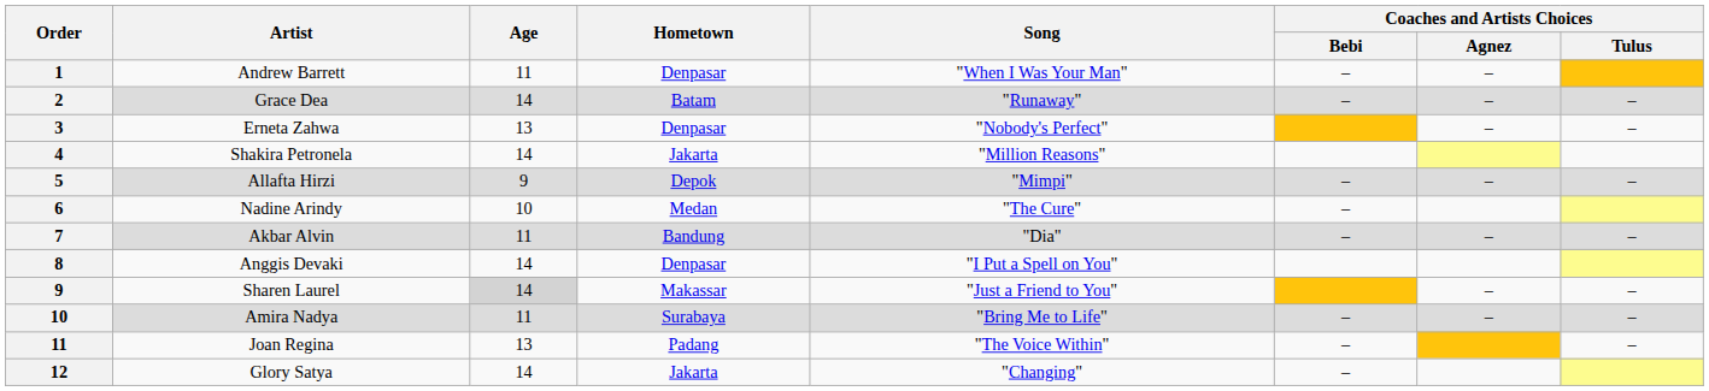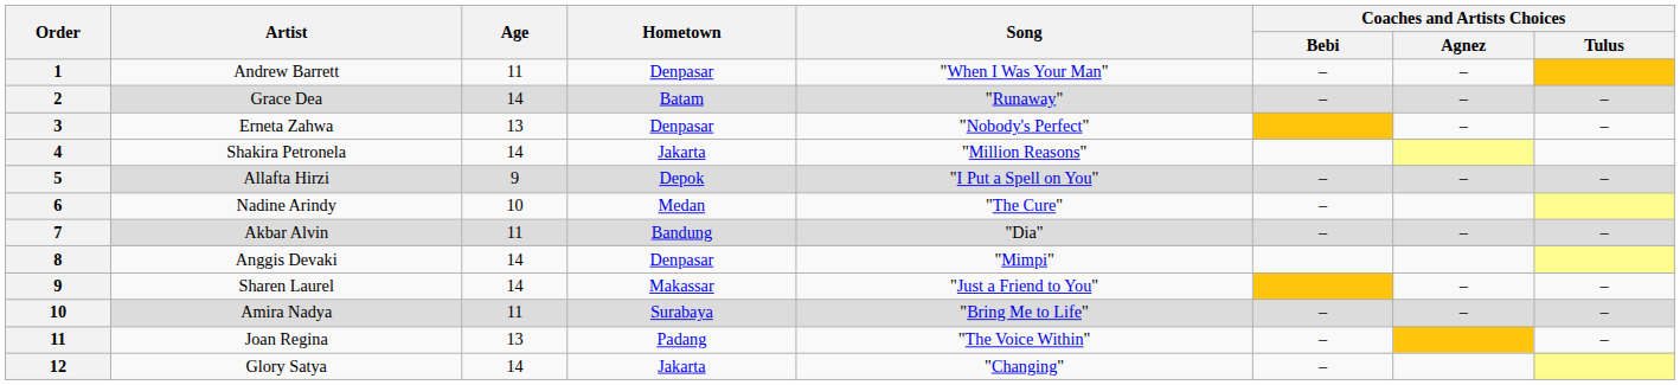 <table class="wikitable" style="text-align:center; width:100%;">
 <tr>
 <th rowspan="2" scope="col" style="width:06%;">Order</th>
 <th rowspan="2" scope="col" style="width:20%;">Artist</th>
 <th rowspan="2" scope="col" style="width:06%;">Age</th>
 <th rowspan="2" scope="col" style="width:13%;">Hometown</th>
 <th rowspan="2" scope="col" style="width:26%;">Song</th>
 <th colspan="3" scope="col" style="width:40%;">Coaches and Artists Choices</th>
 </tr>
 <tr>
 <th style="width:08%;">Bebi</th>
 <th style="width:08%;">Agnez</th>
 <th style="width:08%;">Tulus</th>
 </tr>
 <tr>
 <th>1</th>
 <td>Andrew Barrett</td>
 <td>11</td>
 <td><a href='#'>Denpasar</a></td>
 <td>"<a href='#'>When I Was Your Man</a>"</td>
 <td>–</td>
 <td>–</td>
 <td style="background:#ffc40c;"><strong></strong></td>
 </tr>
 <tr style="background:#dcdcdc;">
 <th>2</th>
 <td>Grace Dea</td>
 <td>14</td>
 <td><a href='#'>Batam</a></td>
 <td>"<a href='#'>Runaway</a>"</td>
 <td>–</td>
 <td>–</td>
 <td>–</td>
 </tr>
 <tr>
 <th>3</th>
 <td>Erneta Zahwa</td>
 <td>13</td>
 <td><a href='#'>Denpasar</a></td>
 <td>"<a href='#'>Nobody's Perfect</a>"</td>
 <td style="background:#ffc40c"><strong></strong></td>
 <td>–</td>
 <td>–</td>
 </tr>
 <tr>
 <th>4</th>
 <td>Shakira Petronela</td>
 <td>14</td>
 <td><a href='#'>Jakarta</a></td>
 <td>"<a href='#'>Million Reasons</a>"</td>
 <td><strong></strong></td>
 <td style="background:#fdfc8f"><strong></strong></td>
 <td><strong></strong></td>
 </tr>
 <tr style="background:#dcdcdc;">
 <th>5</th>
 <td>Allafta Hirzi</td>
 <td>9</td>
 <td><a href='#'>Depok</a></td>
-<td>"<a href='#'>Mimpi</a>"</td>
+<td>"<a href='#'>I Put a Spell on You</a>"</td>
 <td>–</td>
 <td>–</td>
 <td>–</td>
 </tr>
 <tr>
 <th>6</th>
 <td>Nadine Arindy</td>
 <td>10</td>
 <td><a href='#'>Medan</a></td>
 <td>"<a href='#'>The Cure</a>"</td>
 <td>–</td>
 <td><strong></strong></td>
 <td style="background:#fdfc8f;"><strong></strong></td>
 </tr>
 <tr style="background:#dcdcdc;">
 <th>7</th>
 <td>Akbar Alvin</td>
 <td>11</td>
 <td><a href='#'>Bandung</a></td>
 <td>"Dia"</td>
 <td>–</td>
 <td>–</td>
 <td>–</td>
 </tr>
 <tr>
 <th>8</th>
 <td>Anggis Devaki</td>
 <td>14</td>
 <td><a href='#'>Denpasar</a></td>
-<td>"<a href='#'>I Put a Spell on You</a>"</td>
+<td>"<a href='#'>Mimpi</a>"</td>
 <td><strong></strong></td>
 <td><strong></strong></td>
 <td style="background:#fdfc8f"><strong></strong></td>
 </tr>
 <tr>
 <th>9</th>
 <td>Sharen Laurel</td>
-<td style="background: lightgrey;">14</td>
+<td>14</td>
 <td><a href='#'>Makassar</a></td>
 <td>"<a href='#'>Just a Friend to You</a>"</td>
 <td style="background:#ffc40c"><strong></strong></td>
 <td>–</td>
 <td>–</td>
 </tr>
 <tr style="background:#dcdcdc;">
 <th>10</th>
 <td>Amira Nadya</td>
 <td>11</td>
 <td><a href='#'>Surabaya</a></td>
 <td>"<a href='#'>Bring Me to Life</a>"</td>
 <td>–</td>
 <td>–</td>
 <td>–</td>
 </tr>
 <tr>
 <th>11</th>
 <td>Joan Regina</td>
 <td>13</td>
 <td><a href='#'>Padang</a></td>
 <td>"<a href='#'>The Voice Within</a>"</td>
 <td>–</td>
 <td style="background:#ffc40c;"><strong></strong></td>
 <td>–</td>
 </tr>
 <tr>
 <th>12</th>
 <td>Glory Satya</td>
 <td>14</td>
 <td><a href='#'>Jakarta</a></td>
 <td>"<a href='#'>Changing</a>"</td>
 <td>–</td>
 <td><strong></strong></td>
 <td style="background:#fdfc8f"><strong></strong></td>
 </tr>
 </table>
